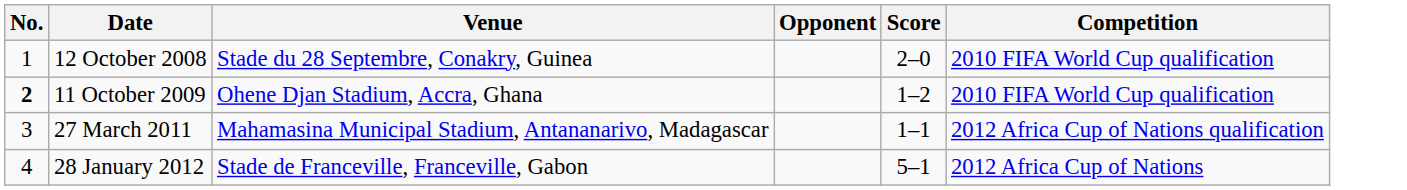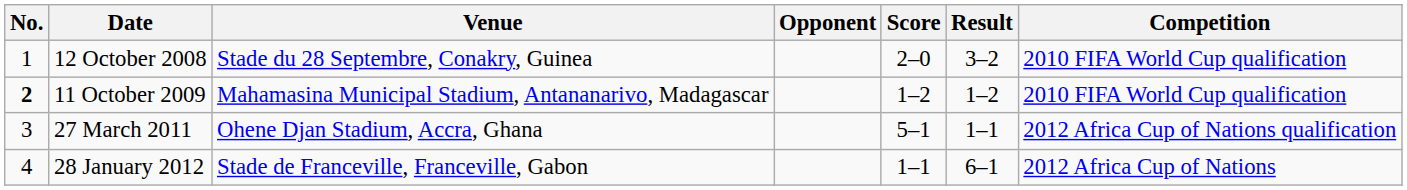 <table class="wikitable sortable">
 <tr>
 <th scope="col">No.</th>
 <th scope="col">Date</th>
 <th scope="col">Venue</th>
 <th scope="col">Opponent</th>
 <th scope="col">Score</th>
+<th scope="col">Result</th>
 <th scope="col">Competition</th>
 </tr>
 <tr>
 <td align="center">1</td>
 <td>12 October 2008</td>
 <td><a href='#'>Stade du 28 Septembre</a>, <a href='#'>Conakry</a>, Guinea</td>
 <td></td>
 <td align="center">2–0</td>
+<td align="center">3–2</td>
 <td><a href='#'>2010 FIFA World Cup qualification</a></td>
 </tr>
 <tr>
 <td align="center"><strong>2</strong></td>
 <td>11 October 2009</td>
-<td><a href='#'>Ohene Djan Stadium</a>, <a href='#'>Accra</a>, Ghana</td>
+<td><a href='#'>Mahamasina Municipal Stadium</a>, <a href='#'>Antananarivo</a>, Madagascar</td>
 <td></td>
+<td align="center">1–2</td>
 <td align="center">1–2</td>
 <td><a href='#'>2010 FIFA World Cup qualification</a></td>
 </tr>
 <tr>
 <td align="center">3</td>
 <td>27 March 2011</td>
-<td><a href='#'>Mahamasina Municipal Stadium</a>, <a href='#'>Antananarivo</a>, Madagascar</td>
+<td><a href='#'>Ohene Djan Stadium</a>, <a href='#'>Accra</a>, Ghana</td>
 <td></td>
+<td align="center">5–1</td>
 <td align="center">1–1</td>
 <td><a href='#'>2012 Africa Cup of Nations qualification</a></td>
 </tr>
 <tr>
 <td align="center">4</td>
 <td>28 January 2012</td>
 <td><a href='#'>Stade de Franceville</a>, <a href='#'>Franceville</a>, Gabon</td>
 <td></td>
-<td align="center">5–1</td>
+<td align="center">1–1</td>
+<td align="center">6–1</td>
 <td><a href='#'>2012 Africa Cup of Nations</a></td>
 </tr>
 </table>
